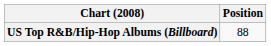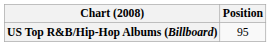 <table class="wikitable plainrowheaders" style="text-align:center">
 <tr>
 <th scope="col">Chart (2008)</th>
 <th scope="col">Position</th>
 </tr>
 <tr>
 <th scope="row">US Top R&B/Hip-Hop Albums (<em>Billboard</em>)</th>
-<td>88</td>
+<td>95</td>
 </tr>
 </table>
